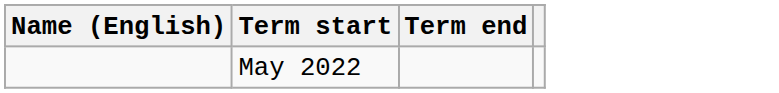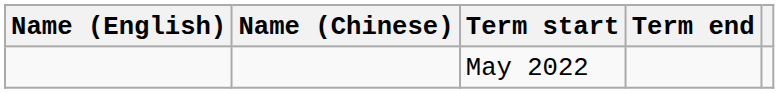 <table class="wikitable">
 <tr>
 <th>Name (English)</th>
+<th>Name (Chinese)</th>
 <th>Term start</th>
 <th>Term end</th>
 <th></th>
 </tr>
 <tr>
 <td></td>
+<td></td>
 <td>May 2022</td>
 <td></td>
 <td></td>
 </tr>
 </table>
